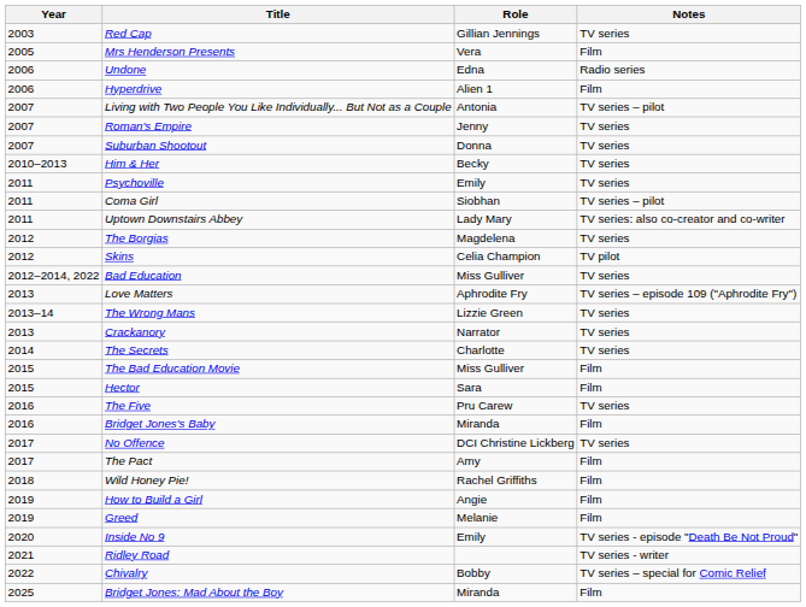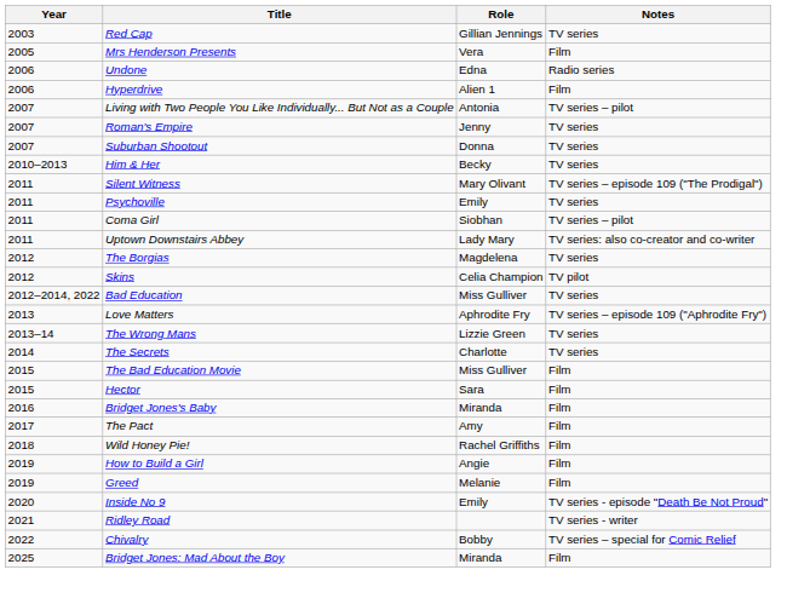 <table class="wikitable sortable">
 <tr>
 <th>Year</th>
 <th>Title</th>
 <th>Role</th>
 <th>Notes</th>
 </tr>
 <tr>
 <td>2003</td>
 <td><em><a href='#'>Red Cap</a></em></td>
 <td>Gillian Jennings</td>
 <td>TV series</td>
 </tr>
 <tr>
 <td>2005</td>
 <td><em><a href='#'>Mrs Henderson Presents</a></em></td>
 <td>Vera</td>
 <td>Film</td>
 </tr>
 <tr>
 <td>2006</td>
 <td><em><a href='#'>Undone</a></em></td>
 <td>Edna</td>
 <td>Radio series</td>
 </tr>
 <tr>
 <td>2006</td>
 <td><em><a href='#'>Hyperdrive</a></em></td>
 <td>Alien 1</td>
 <td>Film</td>
 </tr>
 <tr>
 <td>2007</td>
 <td><em>Living with Two People You Like Individually... But Not as a Couple</em></td>
 <td>Antonia</td>
 <td>TV series – pilot</td>
 </tr>
 <tr>
 <td>2007</td>
 <td><em><a href='#'>Roman's Empire</a></em></td>
 <td>Jenny</td>
 <td>TV series</td>
 </tr>
 <tr>
 <td>2007</td>
 <td><em><a href='#'>Suburban Shootout</a></em></td>
 <td>Donna</td>
 <td>TV series</td>
 </tr>
 <tr>
 <td>2010–2013</td>
 <td><em><a href='#'>Him & Her</a></em></td>
 <td>Becky</td>
 <td>TV series</td>
 </tr>
 <tr>
 <td>2011</td>
+<td><em><a href='#'>Silent Witness</a></em></td>
+<td>Mary Olivant</td>
+<td>TV series – episode 109 ("The Prodigal")</td>
+</tr>
+<tr>
+<td>2011</td>
 <td><em><a href='#'>Psychoville</a></em></td>
 <td>Emily</td>
 <td>TV series</td>
 </tr>
 <tr>
 <td>2011</td>
 <td><em>Coma Girl</em></td>
 <td>Siobhan</td>
 <td>TV series – pilot</td>
 </tr>
 <tr>
 <td>2011</td>
 <td><em>Uptown Downstairs Abbey</em></td>
 <td>Lady Mary</td>
 <td>TV series: also co-creator and co-writer</td>
 </tr>
 <tr>
 <td>2012</td>
 <td><em><a href='#'>The Borgias</a></em></td>
 <td>Magdelena</td>
 <td>TV series</td>
 </tr>
 <tr>
 <td>2012</td>
 <td><em><a href='#'>Skins</a></em></td>
 <td>Celia Champion</td>
 <td>TV pilot</td>
 </tr>
 <tr>
 <td>2012–2014, 2022</td>
 <td><em><a href='#'>Bad Education</a></em></td>
 <td>Miss Gulliver</td>
 <td>TV series</td>
 </tr>
 <tr>
 <td>2013</td>
 <td><em>Love Matters</em></td>
 <td>Aphrodite Fry</td>
 <td>TV series – episode 109 ("Aphrodite Fry")</td>
 </tr>
 <tr>
 <td>2013–14</td>
 <td><em><a href='#'>The Wrong Mans</a></em></td>
 <td>Lizzie Green</td>
 <td>TV series</td>
 </tr>
 <tr>
-<td>2013</td>
-<td><em><a href='#'>Crackanory</a></em></td>
-<td>Narrator</td>
-<td>TV series</td>
-</tr>
-<tr>
 <td>2014</td>
 <td><em><a href='#'>The Secrets</a></em></td>
 <td>Charlotte</td>
 <td>TV series</td>
 </tr>
 <tr>
 <td>2015</td>
 <td><em><a href='#'>The Bad Education Movie</a></em></td>
 <td>Miss Gulliver</td>
 <td>Film</td>
 </tr>
 <tr>
 <td>2015</td>
 <td><em><a href='#'>Hector</a></em></td>
 <td>Sara</td>
 <td>Film</td>
 </tr>
 <tr>
 <td>2016</td>
-<td><em><a href='#'>The Five</a></em></td>
-<td>Pru Carew</td>
-<td>TV series</td>
-</tr>
-<tr>
-<td>2016</td>
 <td><em><a href='#'>Bridget Jones's Baby</a></em></td>
 <td>Miranda</td>
 <td>Film</td>
-</tr>
-<tr>
-<td>2017</td>
-<td><em><a href='#'>No Offence</a></em></td>
-<td>DCI Christine Lickberg</td>
-<td>TV series</td>
 </tr>
 <tr>
 <td>2017</td>
 <td><em>The Pact</em></td>
 <td>Amy</td>
 <td>Film</td>
 </tr>
 <tr>
 <td>2018</td>
 <td><em>Wild Honey Pie!</em></td>
 <td>Rachel Griffiths</td>
 <td>Film</td>
 </tr>
 <tr>
 <td>2019</td>
 <td><em><a href='#'>How to Build a Girl</a></em></td>
 <td>Angie</td>
 <td>Film</td>
 </tr>
 <tr>
 <td>2019</td>
 <td><em><a href='#'>Greed</a></em></td>
 <td>Melanie</td>
 <td>Film</td>
 </tr>
 <tr>
 <td>2020</td>
 <td><em><a href='#'>Inside No 9</a></em></td>
 <td>Emily</td>
 <td>TV series - episode "<a href='#'>Death Be Not Proud</a>"</td>
 </tr>
 <tr>
 <td>2021</td>
 <td><em><a href='#'>Ridley Road</a></em></td>
 <td></td>
 <td>TV series - writer</td>
 </tr>
 <tr>
 <td>2022</td>
 <td><em><a href='#'>Chivalry</a></em></td>
 <td>Bobby</td>
 <td>TV series – special for <a href='#'>Comic Relief</a></td>
 </tr>
 <tr>
 <td>2025</td>
 <td><em><a href='#'>Bridget Jones: Mad About the Boy</a></em></td>
 <td>Miranda</td>
 <td>Film</td>
 </tr>
 </table>
